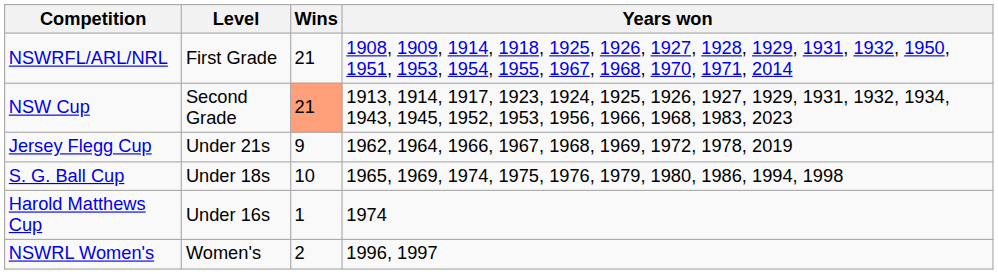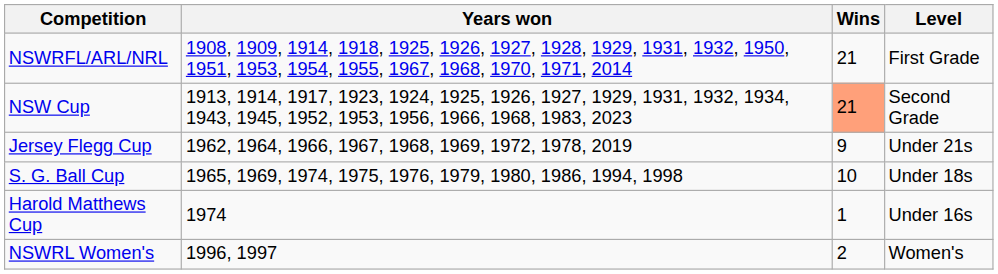 <table class="wikitable">
 <tr>
 <th>Competition</th>
+<th>Years won</th>
+<th>Wins</th>
 <th>Level</th>
-<th>Wins</th>
-<th>Years won</th>
 </tr>
 <tr>
 <td><a href='#'>NSWRFL/ARL/NRL</a></td>
+<td><a href='#'>1908</a>, <a href='#'>1909</a>, <a href='#'>1914</a>, <a href='#'>1918</a>, <a href='#'>1925</a>, <a href='#'>1926</a>, <a href='#'>1927</a>, <a href='#'>1928</a>, <a href='#'>1929</a>, <a href='#'>1931</a>, <a href='#'>1932</a>, <a href='#'>1950</a>, <a href='#'>1951</a>, <a href='#'>1953</a>, <a href='#'>1954</a>, <a href='#'>1955</a>, <a href='#'>1967</a>, <a href='#'>1968</a>, <a href='#'>1970</a>, <a href='#'>1971</a>, <a href='#'>2014</a></td>
+<td>21</td>
 <td>First Grade</td>
-<td>21</td>
-<td><a href='#'>1908</a>, <a href='#'>1909</a>, <a href='#'>1914</a>, <a href='#'>1918</a>, <a href='#'>1925</a>, <a href='#'>1926</a>, <a href='#'>1927</a>, <a href='#'>1928</a>, <a href='#'>1929</a>, <a href='#'>1931</a>, <a href='#'>1932</a>, <a href='#'>1950</a>, <a href='#'>1951</a>, <a href='#'>1953</a>, <a href='#'>1954</a>, <a href='#'>1955</a>, <a href='#'>1967</a>, <a href='#'>1968</a>, <a href='#'>1970</a>, <a href='#'>1971</a>, <a href='#'>2014</a></td>
 </tr>
 <tr>
 <td><a href='#'>NSW Cup</a></td>
+<td>1913, 1914, 1917, 1923, 1924, 1925, 1926, 1927, 1929, 1931, 1932, 1934, 1943, 1945, 1952, 1953, 1956, 1966, 1968, 1983, 2023</td>
+<td style="background: lightsalmon;">21</td>
 <td>Second Grade</td>
-<td style="background: lightsalmon;">21</td>
-<td>1913, 1914, 1917, 1923, 1924, 1925, 1926, 1927, 1929, 1931, 1932, 1934, 1943, 1945, 1952, 1953, 1956, 1966, 1968, 1983, 2023</td>
 </tr>
 <tr>
 <td><a href='#'>Jersey Flegg Cup</a></td>
+<td>1962, 1964, 1966, 1967, 1968, 1969, 1972, 1978, 2019</td>
+<td>9</td>
 <td scope="row" style="text-align: left">Under 21s</td>
-<td>9</td>
-<td>1962, 1964, 1966, 1967, 1968, 1969, 1972, 1978, 2019</td>
 </tr>
 <tr>
 <td><a href='#'>S. G. Ball Cup</a></td>
+<td>1965, 1969, 1974, 1975, 1976, 1979, 1980, 1986, 1994, 1998</td>
+<td>10</td>
 <td>Under 18s</td>
-<td>10</td>
-<td>1965, 1969, 1974, 1975, 1976, 1979, 1980, 1986, 1994, 1998</td>
 </tr>
 <tr>
 <td><a href='#'>Harold Matthews Cup</a></td>
+<td>1974</td>
+<td>1</td>
 <td>Under 16s</td>
-<td>1</td>
-<td>1974</td>
 </tr>
 <tr>
 <td><a href='#'>NSWRL Women's</a></td>
+<td>1996, 1997</td>
+<td>2</td>
 <td>Women's</td>
-<td>2</td>
-<td>1996, 1997</td>
 </tr>
 </table>
